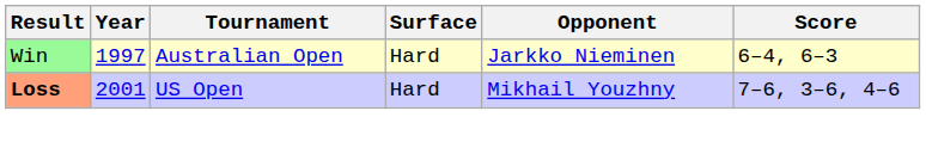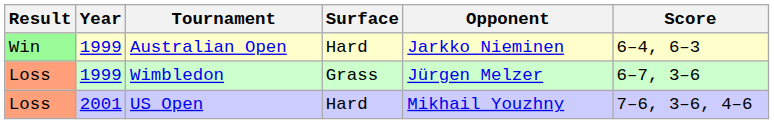 <table class="sortable wikitable">
 <tr>
 <th style="width:40px;">Result</th>
 <th style="width:30px;">Year</th>
 <th style="width:140px;">Tournament</th>
 <th style="width:50px;">Surface</th>
 <th style="width:150px;">Opponent</th>
 <th style="width:110px;" class="unsortable">Score</th>
 </tr>
 <tr style="background:#ffffcc;">
 <td style="background:#98fb98;">Win</td>
-<td><a href='#'>1997</a></td>
+<td><a href='#'>1999</a></td>
 <td><a href='#'>Australian Open</a></td>
 <td>Hard</td>
 <td> <a href='#'>Jarkko Nieminen</a></td>
 <td>6–4, 6–3</td>
 </tr>
+<tr style="background:#ccffcc;">
+<td style="background:#ffa07a;">Loss</td>
+<td><a href='#'>1999</a></td>
+<td><a href='#'>Wimbledon</a></td>
+<td>Grass</td>
+<td> <a href='#'>Jürgen Melzer</a></td>
+<td>6–7, 3–6</td>
+</tr>
 <tr style="background:#ccccff;">
-<td style="background:#ffa07a;"><strong>Loss</strong></td>
+<td style="background:#ffa07a;">Loss</td>
 <td><a href='#'>2001</a></td>
 <td><a href='#'>US Open</a></td>
 <td>Hard</td>
 <td> <a href='#'>Mikhail Youzhny</a></td>
 <td>7–6, 3–6, 4–6</td>
 </tr>
 </table>
